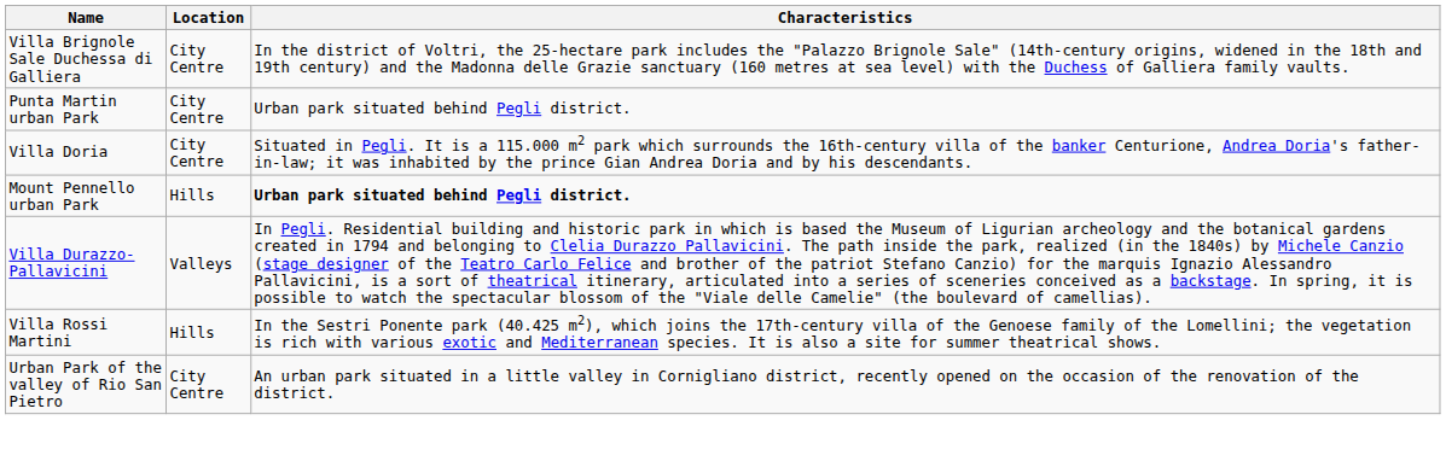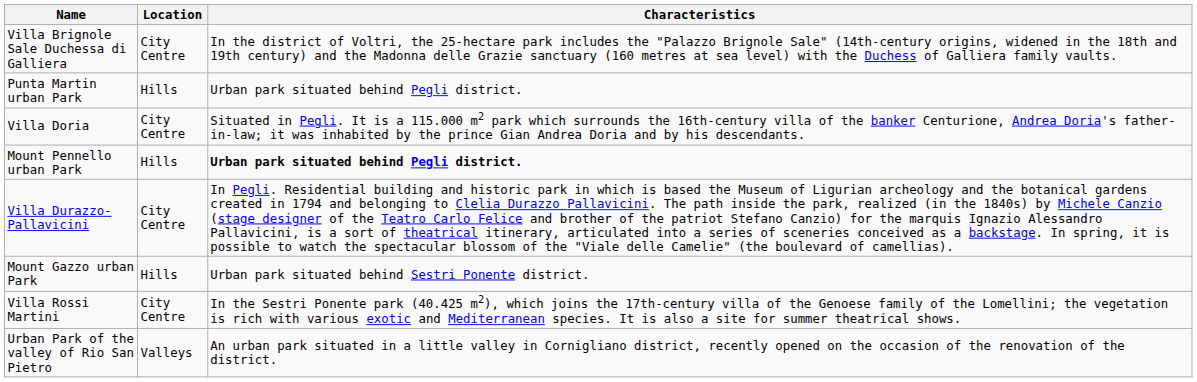 <table class="wikitable">
 <tr>
 <th>Name</th>
 <th>Location</th>
 <th>Characteristics</th>
 </tr>
 <tr>
 <td>Villa Brignole Sale Duchessa di Galliera</td>
 <td>City Centre</td>
 <td>In the district of Voltri, the 25-hectare park includes the "Palazzo Brignole Sale" (14th-century origins, widened in the 18th and 19th century) and the Madonna delle Grazie sanctuary (160 metres at sea level) with the <a href='#'>Duchess</a> of Galliera family vaults.</td>
 </tr>
 <tr>
 <td>Punta Martin urban Park</td>
-<td>City Centre</td>
+<td>Hills</td>
 <td>Urban park situated behind <a href='#'>Pegli</a> district.</td>
 </tr>
 <tr>
 <td>Villa Doria</td>
 <td>City Centre</td>
 <td>Situated in <a href='#'>Pegli</a>. It is a 115.000 m<sup>2</sup> park which surrounds the 16th-century villa of the <a href='#'>banker</a> Centurione, <a href='#'>Andrea Doria</a>'s father-in-law; it was inhabited by the prince Gian Andrea Doria and by his descendants.</td>
 </tr>
 <tr>
 <td>Mount Pennello urban Park</td>
 <td>Hills</td>
 <td><strong>Urban park situated behind <a href='#'>Pegli</a> district.</strong></td>
 </tr>
 <tr>
 <td><a href='#'>Villa Durazzo-Pallavicini</a></td>
-<td>Valleys</td>
+<td>City Centre</td>
 <td>In <a href='#'>Pegli</a>. Residential building and historic park in which is based the Museum of Ligurian archeology and the botanical gardens created in 1794 and belonging to <a href='#'>Clelia Durazzo Pallavicini</a>. The path inside the park, realized (in the 1840s) by <a href='#'>Michele Canzio</a> (<a href='#'>stage designer</a> of the <a href='#'>Teatro Carlo Felice</a> and brother of the patriot Stefano Canzio) for the marquis Ignazio Alessandro Pallavicini, is a sort of <a href='#'>theatrical</a> itinerary, articulated into a series of sceneries conceived as a <a href='#'>backstage</a>. In spring, it is possible to watch the spectacular blossom of the "Viale delle Camelie" (the boulevard of camellias).</td>
 </tr>
 <tr>
+<td>Mount Gazzo urban Park</td>
+<td>Hills</td>
+<td>Urban park situated behind <a href='#'>Sestri Ponente</a> district.</td>
+</tr>
+<tr>
 <td>Villa Rossi Martini</td>
-<td>Hills</td>
+<td>City Centre</td>
 <td>In the Sestri Ponente park (40.425 m<sup>2</sup>), which joins the 17th-century villa of the Genoese family of the Lomellini; the vegetation is rich with various <a href='#'>exotic</a> and <a href='#'>Mediterranean</a> species. It is also a site for summer theatrical shows.</td>
 </tr>
 <tr>
 <td>Urban Park of the valley of Rio San Pietro</td>
-<td>City Centre</td>
+<td>Valleys</td>
 <td>An urban park situated in a little valley in Cornigliano district, recently opened on the occasion of the renovation of the district.</td>
 </tr>
 </table>
